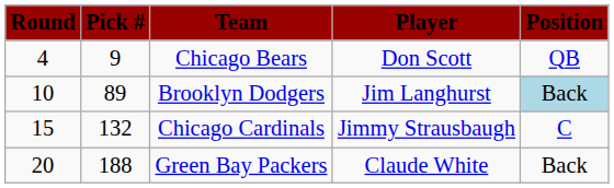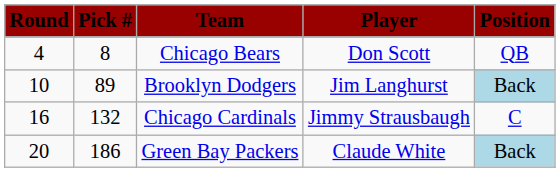 <table class="wikitable" style="text-align:center">
 <tr style="background:#900;">
 <td><strong><span>Round</span></strong></td>
 <td><strong><span>Pick #</span></strong></td>
 <td><strong><span>Team</span></strong></td>
 <td><strong><span>Player</span></strong></td>
 <td><strong><span>Position</span></strong></td>
 </tr>
 <tr>
 <td>4</td>
-<td align=center>9</td>
+<td align=center>8</td>
 <td><a href='#'>Chicago Bears</a></td>
 <td><a href='#'>Don Scott</a></td>
 <td><a href='#'>QB</a></td>
 </tr>
 <tr>
 <td>10</td>
 <td align=center>89</td>
 <td><a href='#'>Brooklyn Dodgers</a></td>
 <td><a href='#'>Jim Langhurst</a></td>
 <td style="background: lightblue;">Back</td>
 </tr>
 <tr>
-<td>15</td>
+<td>16</td>
 <td align=center>132</td>
 <td><a href='#'>Chicago Cardinals</a></td>
 <td><a href='#'>Jimmy Strausbaugh</a></td>
 <td><a href='#'>C</a></td>
 </tr>
 <tr>
 <td>20</td>
-<td align=center>188</td>
+<td align=center>186</td>
 <td><a href='#'>Green Bay Packers</a></td>
 <td><a href='#'>Claude White</a></td>
-<td>Back</td>
+<td style="background: lightblue;">Back</td>
 </tr>
 </table>
